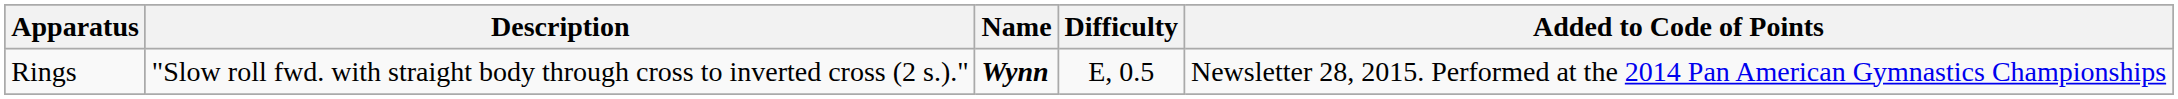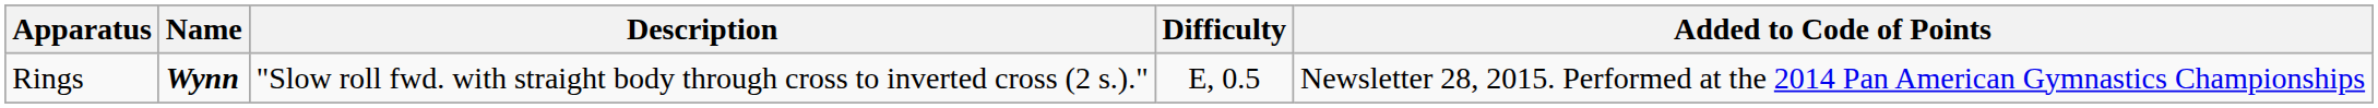 <table class="wikitable">
 <tr>
 <th scope="col">Apparatus</th>
+<th scope="col">Name</th>
 <th scope="col">Description</th>
-<th scope="col">Name</th>
 <th scope="col">Difficulty</th>
 <th scope="col">Added to Code of Points</th>
 </tr>
 <tr>
 <td>Rings</td>
+<td><strong><em>Wynn</em></strong></td>
 <td>"Slow roll fwd. with straight body through cross to inverted cross (2 s.)."</td>
-<td><strong><em>Wynn</em></strong></td>
 <td align=center>E, 0.5</td>
 <td>Newsletter 28, 2015. Performed at the <a href='#'>2014 Pan American Gymnastics Championships</a></td>
 </tr>
 </table>
